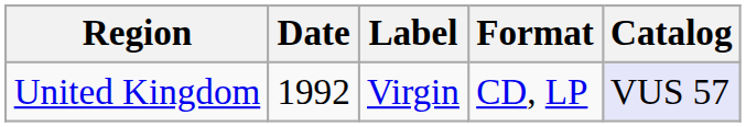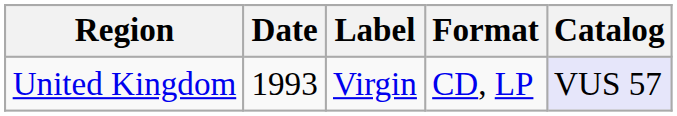 <table class="wikitable">
 <tr>
 <th>Region</th>
 <th>Date</th>
 <th>Label</th>
 <th>Format</th>
 <th>Catalog</th>
 </tr>
 <tr>
 <td><a href='#'>United Kingdom</a></td>
-<td>1992</td>
+<td>1993</td>
 <td><a href='#'>Virgin</a></td>
 <td><a href='#'>CD</a>, <a href='#'>LP</a></td>
 <td style="background: lavender;">VUS 57</td>
 </tr>
 </table>
